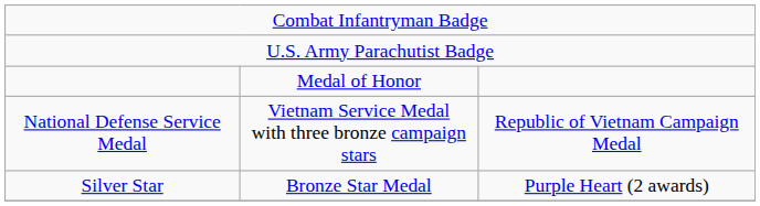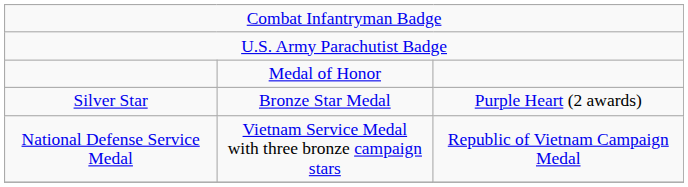 <table class="wikitable" style="margin:1em auto; text-align:center;">
 <tr>
 <td colspan="3"><a href='#'>Combat Infantryman Badge</a></td>
 </tr>
 <tr>
 <td colspan="3"><a href='#'>U.S. Army Parachutist Badge</a></td>
 </tr>
 <tr>
 <td></td>
 <td><a href='#'>Medal of Honor</a></td>
 <td></td>
 </tr>
 <tr>
+<td><a href='#'>Silver Star</a></td>
+<td><a href='#'>Bronze Star Medal</a></td>
+<td><a href='#'>Purple Heart</a> (2 awards)</td>
+</tr>
+<tr>
 <td><a href='#'>National Defense Service Medal</a></td>
 <td><a href='#'>Vietnam Service Medal</a><br>with three bronze <a href='#'>campaign stars</a></td>
 <td><a href='#'>Republic of Vietnam Campaign Medal</a></td>
 </tr>
 <tr>
-<td><a href='#'>Silver Star</a></td>
-<td><a href='#'>Bronze Star Medal</a></td>
-<td><a href='#'>Purple Heart</a> (2 awards)</td>
-</tr>
-<tr>
 </tr>
 </table>
